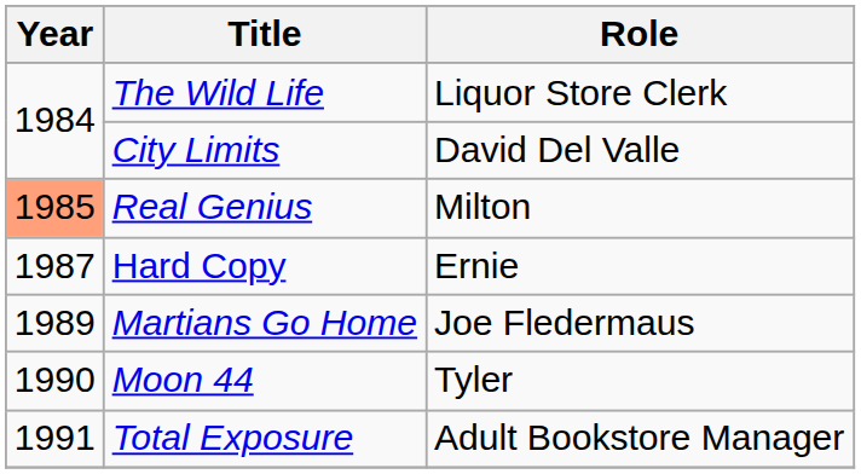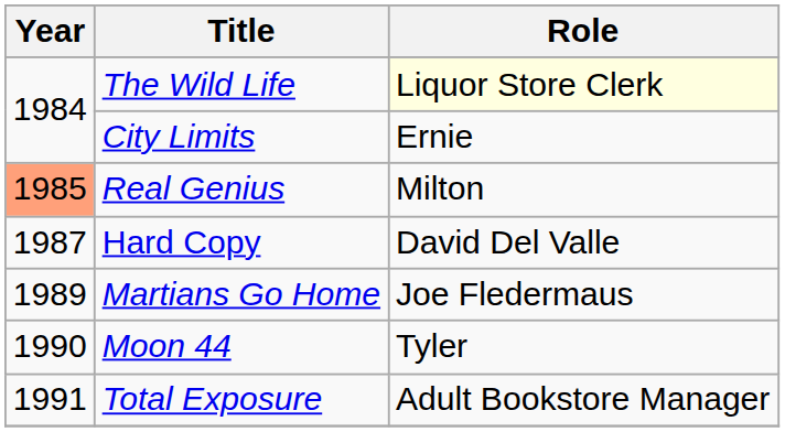 <table class="wikitable">
 <tr>
 <th>Year</th>
 <th>Title</th>
 <th>Role</th>
 </tr>
 <tr>
 <td rowspan="2">1984</td>
 <td><em><a href='#'>The Wild Life</a></em></td>
-<td>Liquor Store Clerk</td>
+<td style="background: lightyellow;">Liquor Store Clerk</td>
 </tr>
 <tr>
 <td><em><a href='#'>City Limits</a></em></td>
-<td>David Del Valle</td>
+<td>Ernie</td>
 </tr>
 <tr>
 <td style="background: lightsalmon;">1985</td>
 <td><em><a href='#'>Real Genius</a></em></td>
 <td>Milton</td>
 </tr>
 <tr>
 <td>1987</td>
 <td><em><a href='#'> </em>Hard Copy<em></a></em></td>
-<td>Ernie</td>
+<td>David Del Valle</td>
 </tr>
 <tr>
 <td>1989</td>
 <td><em><a href='#'>Martians Go Home</a></em></td>
 <td>Joe Fledermaus</td>
 </tr>
 <tr>
 <td>1990</td>
 <td><em><a href='#'>Moon 44</a></em></td>
 <td>Tyler</td>
 </tr>
 <tr>
 <td>1991</td>
 <td><em><a href='#'>Total Exposure</a></em></td>
 <td>Adult Bookstore Manager</td>
 </tr>
 <tr>
 </tr>
 </table>
